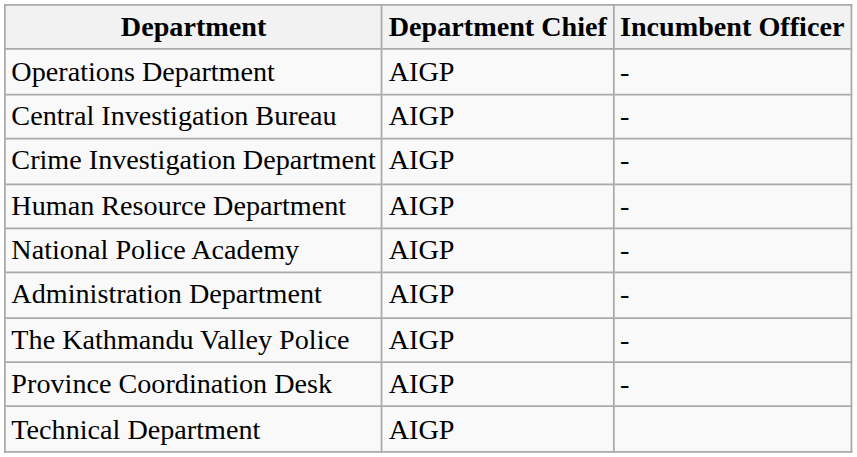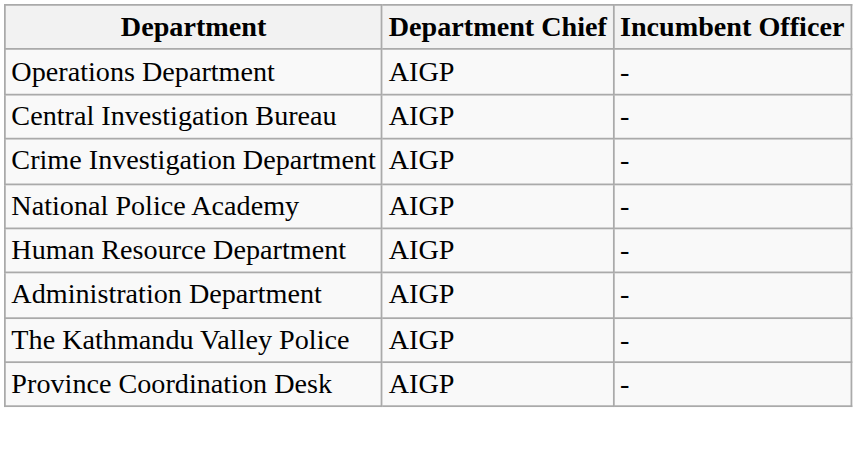 <table class="wikitable">
 <tr>
 <th>Department</th>
 <th>Department Chief</th>
 <th>Incumbent Officer</th>
 </tr>
 <tr>
 <td>Operations Department</td>
 <td>AIGP</td>
 <td>-</td>
 </tr>
 <tr>
 <td>Central Investigation Bureau </td>
 <td>AIGP</td>
 <td>-</td>
 </tr>
 <tr>
 <td>Crime Investigation Department </td>
 <td>AIGP</td>
 <td>-</td>
 </tr>
 <tr>
-<td>Human Resource Department </td>
+<td>National Police Academy</td>
 <td>AIGP</td>
 <td>-</td>
 </tr>
 <tr>
-<td>National Police Academy</td>
+<td>Human Resource Department </td>
 <td>AIGP</td>
 <td>-</td>
 </tr>
 <tr>
 <td>Administration Department </td>
 <td>AIGP</td>
 <td>-</td>
 </tr>
 <tr>
 <td>The Kathmandu Valley Police</td>
 <td>AIGP</td>
 <td>-</td>
 </tr>
 <tr>
 <td>Province Coordination Desk</td>
 <td>AIGP</td>
 <td>-</td>
 </tr>
-<tr>
-<td>Technical Department</td>
-<td>AIGP</td>
-<td></td>
-</tr>
 </table>
